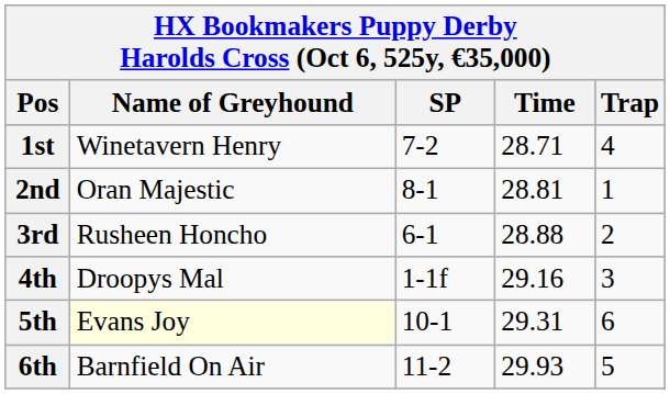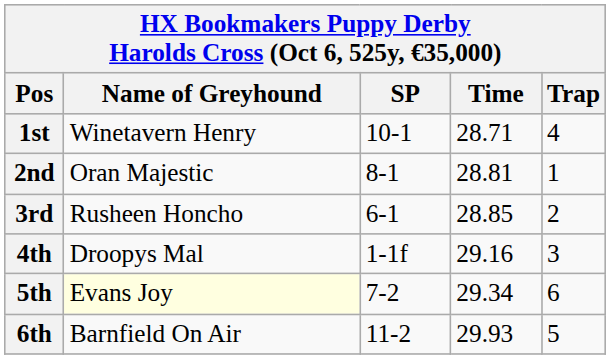 <table class="wikitable">
 <tr>
 <th colspan="6"><a href='#'>HX Bookmakers Puppy Derby</a><br> <a href='#'>Harolds Cross</a> (Oct 6, 525y, €35,000)</th>
 </tr>
 <tr>
 <th width=30>Pos</th>
 <th width=180>Name of Greyhound</th>
 <th width=50>SP</th>
 <th width=50>Time</th>
 <th width=30>Trap</th>
 </tr>
 <tr>
 <th>1st</th>
 <td>Winetavern Henry</td>
-<td>7-2</td>
+<td>10-1</td>
 <td>28.71</td>
 <td>4</td>
 </tr>
 <tr>
 <th>2nd</th>
 <td>Oran Majestic </td>
 <td>8-1</td>
 <td>28.81</td>
 <td>1</td>
 </tr>
 <tr>
 <th>3rd</th>
 <td>Rusheen Honcho</td>
 <td>6-1</td>
-<td>28.88</td>
+<td>28.85</td>
 <td>2</td>
 </tr>
 <tr>
 <th>4th</th>
 <td>Droopys Mal</td>
 <td>1-1f</td>
 <td>29.16</td>
 <td>3</td>
 </tr>
 <tr>
 <th>5th</th>
 <td style="background: lightyellow;">Evans Joy</td>
-<td>10-1</td>
-<td>29.31</td>
+<td>7-2</td>
+<td>29.34</td>
 <td>6</td>
 </tr>
 <tr>
 <th>6th</th>
 <td>Barnfield On Air</td>
 <td>11-2</td>
 <td>29.93</td>
 <td>5</td>
 </tr>
 </table>
